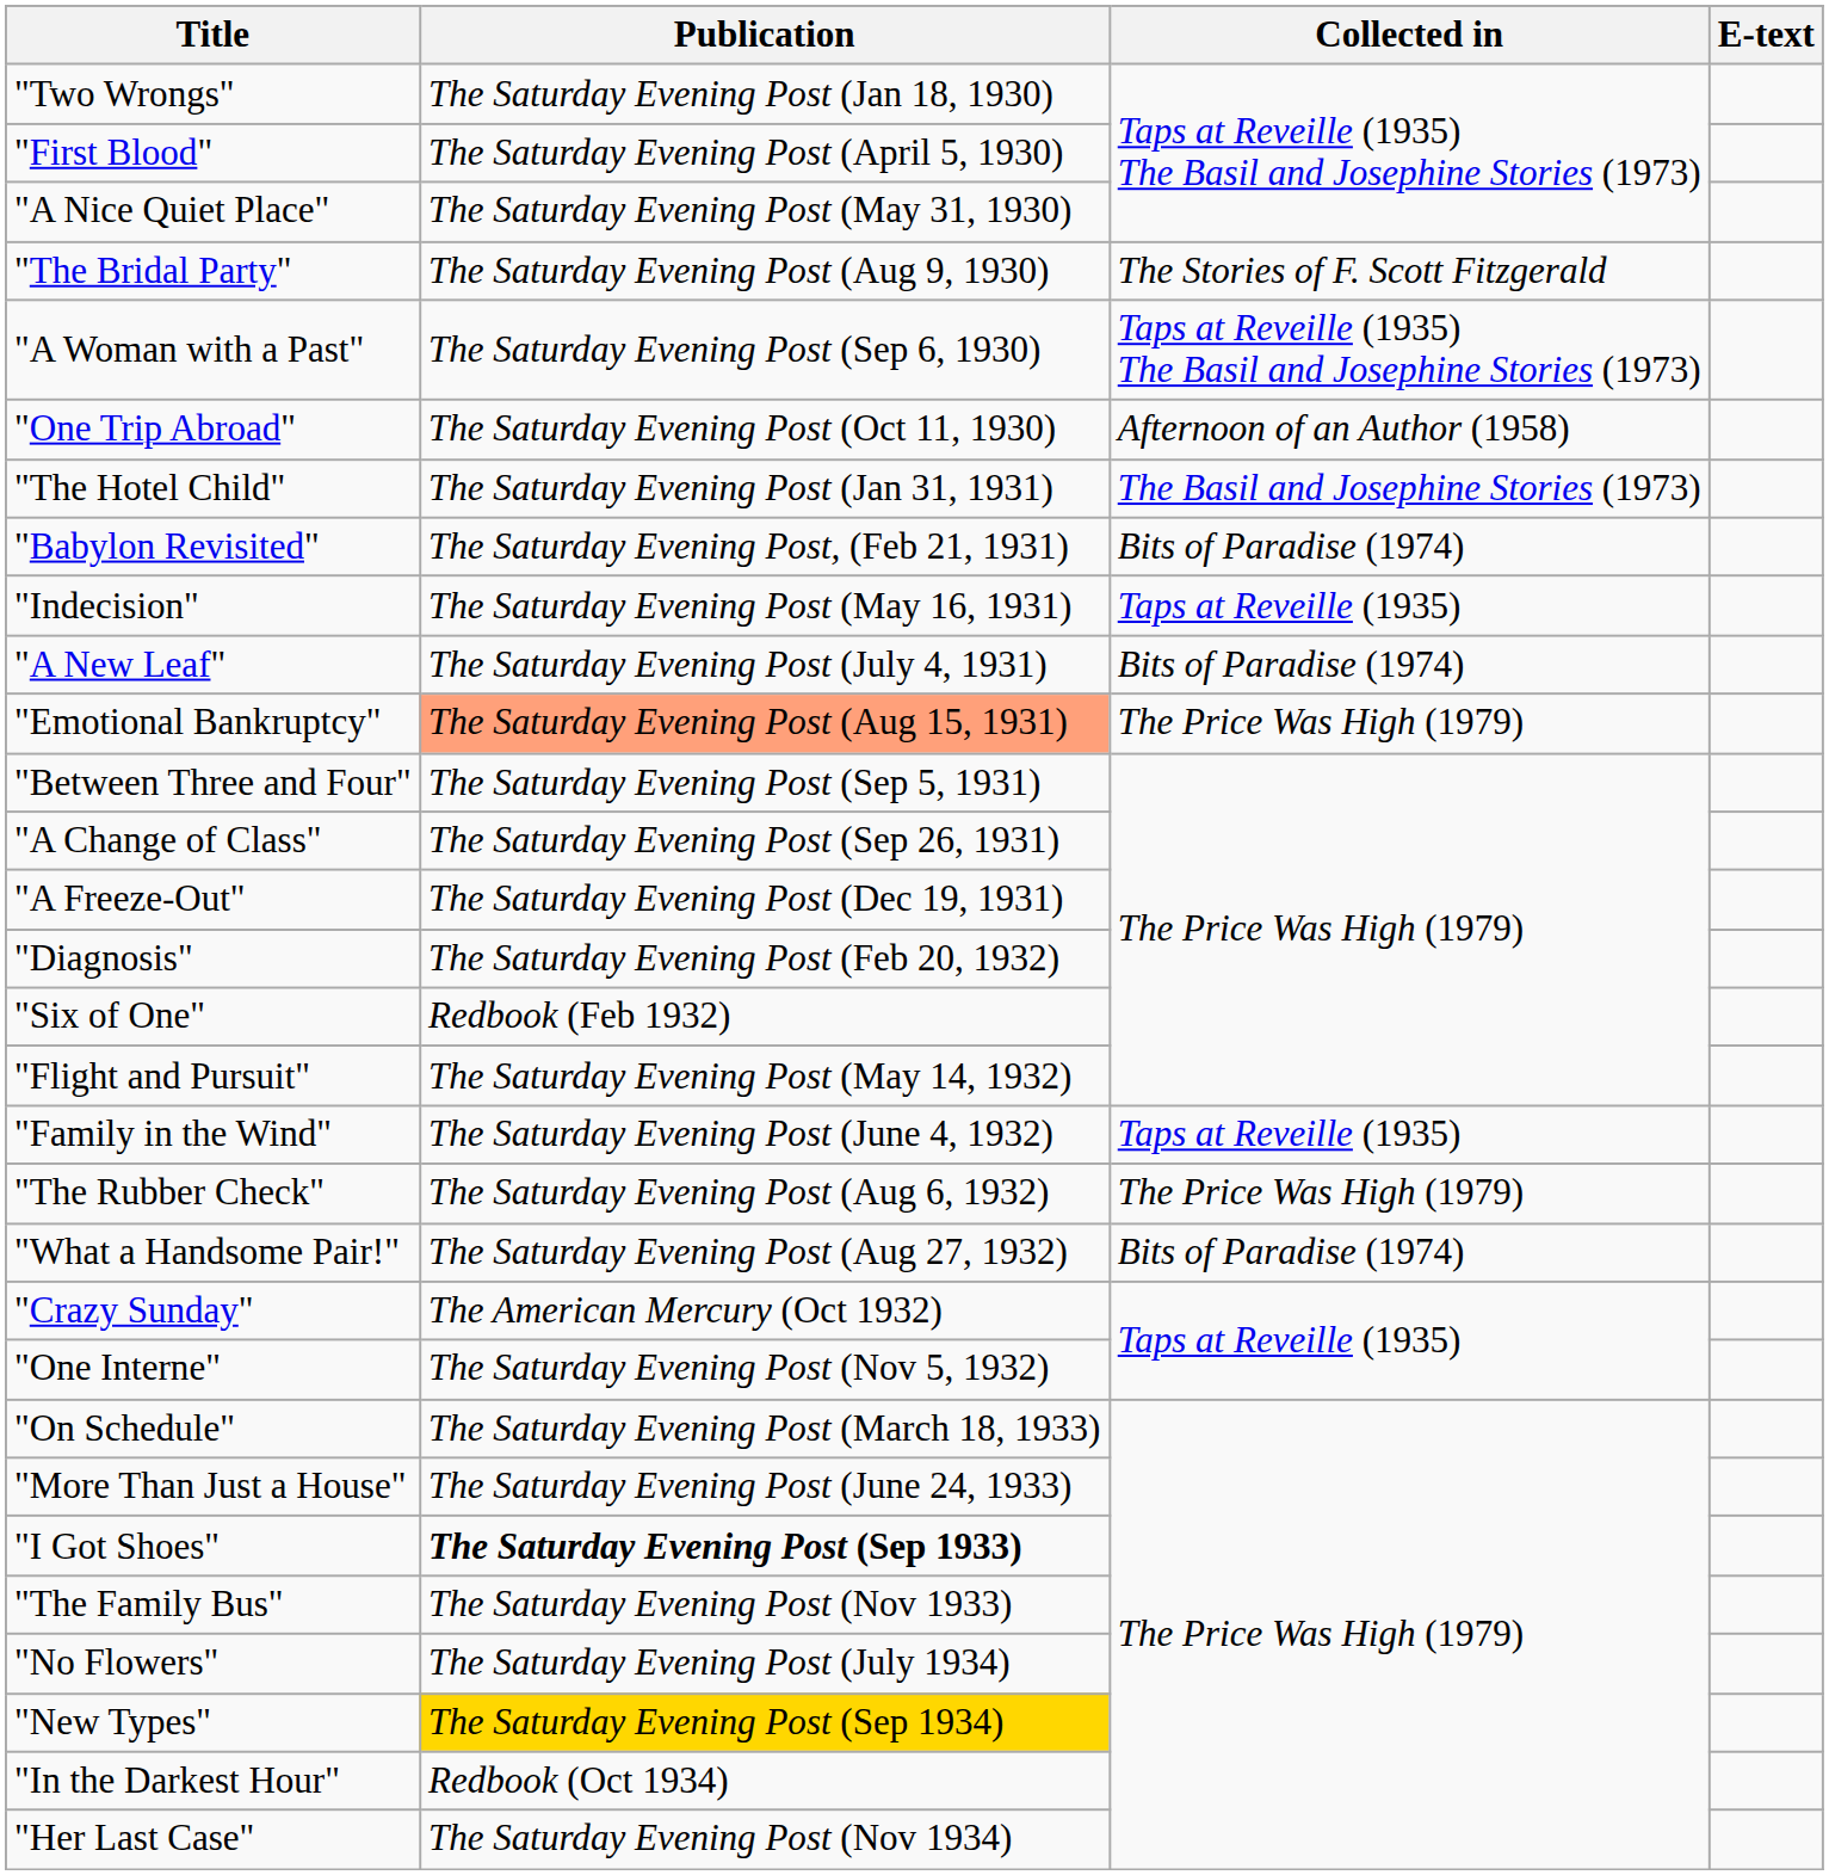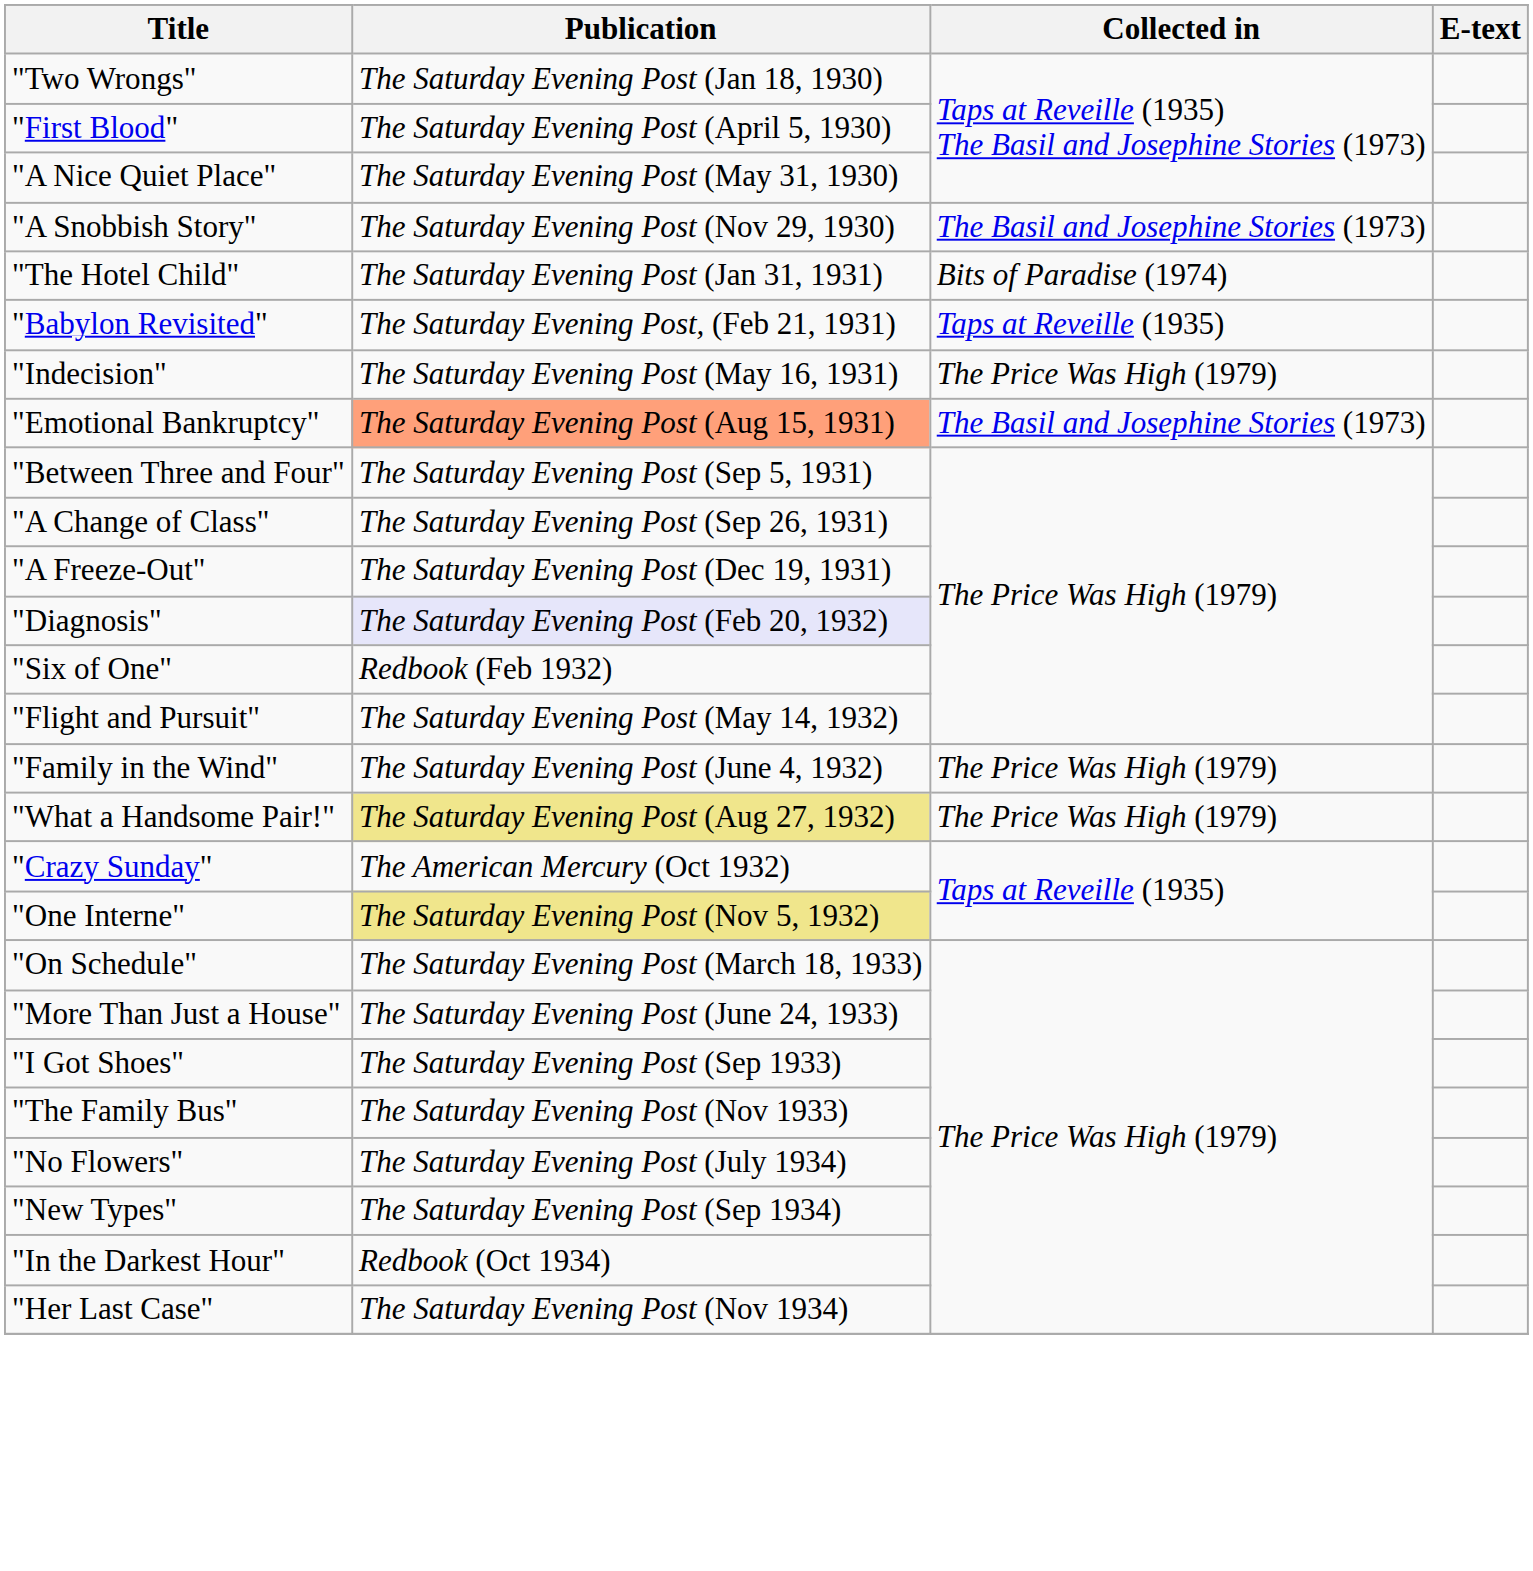 <table class="wikitable">
 <tr>
 <th>Title</th>
 <th>Publication</th>
 <th>Collected in</th>
 <th>E-text</th>
 </tr>
 <tr>
 <td>"Two Wrongs"</td>
 <td><em>The Saturday Evening Post</em> (Jan 18, 1930)</td>
 <td rowspan=3><em><a href='#'>Taps at Reveille</a></em> (1935)<br><em><a href='#'>The Basil and Josephine Stories</a></em> (1973)</td>
 <td></td>
 </tr>
 <tr>
 <td>"<a href='#'>First Blood</a>"</td>
 <td><em>The Saturday Evening Post</em> (April 5, 1930)</td>
 <td></td>
 </tr>
 <tr>
 <td>"A Nice Quiet Place"</td>
 <td><em>The Saturday Evening Post</em> (May 31, 1930)</td>
 <td></td>
 </tr>
 <tr>
-<td>"<a href='#'>The Bridal Party</a>"</td>
-<td><em>The Saturday Evening Post</em> (Aug 9, 1930)</td>
-<td><em>The Stories of F. Scott Fitzgerald</em></td>
-<td></td>
-</tr>
-<tr>
-<td>"A Woman with a Past"</td>
-<td><em>The Saturday Evening Post</em> (Sep 6, 1930)</td>
-<td><em><a href='#'>Taps at Reveille</a></em> (1935)<br><em><a href='#'>The Basil and Josephine Stories</a></em> (1973)</td>
-<td></td>
-</tr>
-<tr>
-<td>"<a href='#'>One Trip Abroad</a>"</td>
-<td><em>The Saturday Evening Post</em> (Oct 11, 1930)</td>
-<td><em>Afternoon of an Author</em> (1958)</td>
+<td>"A Snobbish Story"</td>
+<td><em>The Saturday Evening Post</em> (Nov 29, 1930)</td>
+<td><em><a href='#'>The Basil and Josephine Stories</a></em> (1973)</td>
 <td></td>
 </tr>
 <tr>
 <td>"The Hotel Child"</td>
 <td><em>The Saturday Evening Post</em> (Jan 31, 1931)</td>
-<td><em><a href='#'>The Basil and Josephine Stories</a></em> (1973)</td>
+<td><em>Bits of Paradise</em> (1974)</td>
 <td></td>
 </tr>
 <tr>
 <td>"<a href='#'>Babylon Revisited</a>"</td>
 <td><em>The Saturday Evening Post,</em> (Feb 21, 1931)</td>
-<td><em>Bits of Paradise</em> (1974)</td>
+<td><em><a href='#'>Taps at Reveille</a></em> (1935)</td>
 <td></td>
 </tr>
 <tr>
 <td>"Indecision"</td>
 <td><em>The Saturday Evening Post</em> (May 16, 1931)</td>
-<td><em><a href='#'>Taps at Reveille</a></em> (1935)</td>
-<td></td>
-</tr>
-<tr>
-<td>"<a href='#'>A New Leaf</a>"</td>
-<td><em>The Saturday Evening Post</em> (July 4, 1931)</td>
-<td><em>Bits of Paradise</em> (1974)</td>
+<td><em>The Price Was High</em> (1979)</td>
 <td></td>
 </tr>
 <tr>
 <td>"Emotional Bankruptcy"</td>
 <td style="background: lightsalmon;"><em>The Saturday Evening Post</em> (Aug 15, 1931)</td>
-<td><em>The Price Was High</em> (1979)</td>
+<td><em><a href='#'>The Basil and Josephine Stories</a></em> (1973)</td>
 <td></td>
 </tr>
 <tr>
 <td>"Between Three and Four"</td>
 <td><em>The Saturday Evening Post</em> (Sep 5, 1931)</td>
 <td rowspan=6><em>The Price Was High</em> (1979)</td>
 <td></td>
 </tr>
 <tr>
 <td>"A Change of Class"</td>
 <td><em>The Saturday Evening Post</em> (Sep 26, 1931)</td>
 <td></td>
 </tr>
 <tr>
 <td>"A Freeze-Out"</td>
 <td><em>The Saturday Evening Post</em> (Dec 19, 1931)</td>
 <td></td>
 </tr>
 <tr>
 <td>"Diagnosis"</td>
-<td><em>The Saturday Evening Post</em> (Feb 20, 1932)</td>
+<td style="background: lavender;"><em>The Saturday Evening Post</em> (Feb 20, 1932)</td>
 <td></td>
 </tr>
 <tr>
 <td>"Six of One"</td>
 <td><em>Redbook</em> (Feb 1932)</td>
 <td></td>
 </tr>
 <tr>
 <td>"Flight and Pursuit"</td>
 <td><em>The Saturday Evening Post</em> (May 14, 1932)</td>
 <td></td>
 </tr>
 <tr>
 <td>"Family in the Wind"</td>
 <td><em>The Saturday Evening Post</em> (June 4, 1932)</td>
-<td><em><a href='#'>Taps at Reveille</a></em> (1935)</td>
-<td></td>
-</tr>
-<tr>
-<td>"The Rubber Check"</td>
-<td><em>The Saturday Evening Post</em> (Aug 6, 1932)</td>
 <td><em>The Price Was High</em> (1979)</td>
 <td></td>
 </tr>
 <tr>
 <td>"What a Handsome Pair!"</td>
-<td><em>The Saturday Evening Post</em> (Aug 27, 1932)</td>
-<td><em>Bits of Paradise</em> (1974)</td>
+<td style="background: khaki;"><em>The Saturday Evening Post</em> (Aug 27, 1932)</td>
+<td><em>The Price Was High</em> (1979)</td>
 <td></td>
 </tr>
 <tr>
 <td>"<a href='#'>Crazy Sunday</a>"</td>
 <td><em>The American Mercury</em> (Oct 1932)</td>
 <td rowspan=2><em><a href='#'>Taps at Reveille</a></em> (1935)</td>
 <td></td>
 </tr>
 <tr>
 <td>"One Interne"</td>
-<td><em>The Saturday Evening Post</em> (Nov 5, 1932)</td>
+<td style="background: khaki;"><em>The Saturday Evening Post</em> (Nov 5, 1932)</td>
 <td></td>
 </tr>
 <tr>
 <td>"On Schedule"</td>
 <td><em>The Saturday Evening Post</em> (March 18, 1933)</td>
 <td rowspan=8><em>The Price Was High</em> (1979)</td>
 <td></td>
 </tr>
 <tr>
 <td>"More Than Just a House"</td>
 <td><em>The Saturday Evening Post</em> (June 24, 1933)</td>
 <td></td>
 </tr>
 <tr>
 <td>"I Got Shoes"</td>
-<td><strong><em>The Saturday Evening Post</em> (Sep 1933)</strong></td>
+<td><em>The Saturday Evening Post</em> (Sep 1933)</td>
 <td></td>
 </tr>
 <tr>
 <td>"The Family Bus"</td>
 <td><em>The Saturday Evening Post</em> (Nov 1933)</td>
 <td></td>
 </tr>
 <tr>
 <td>"No Flowers"</td>
 <td><em>The Saturday Evening Post</em> (July 1934)</td>
 <td></td>
 </tr>
 <tr>
 <td>"New Types"</td>
-<td style="background: gold;"><em>The Saturday Evening Post</em> (Sep 1934)</td>
+<td><em>The Saturday Evening Post</em> (Sep 1934)</td>
 <td></td>
 </tr>
 <tr>
 <td>"In the Darkest Hour"</td>
 <td><em>Redbook</em> (Oct 1934)</td>
 <td></td>
 </tr>
 <tr>
 <td>"Her Last Case"</td>
 <td><em>The Saturday Evening Post</em> (Nov 1934)</td>
 <td></td>
 </tr>
 <tr>
 </tr>
 </table>
